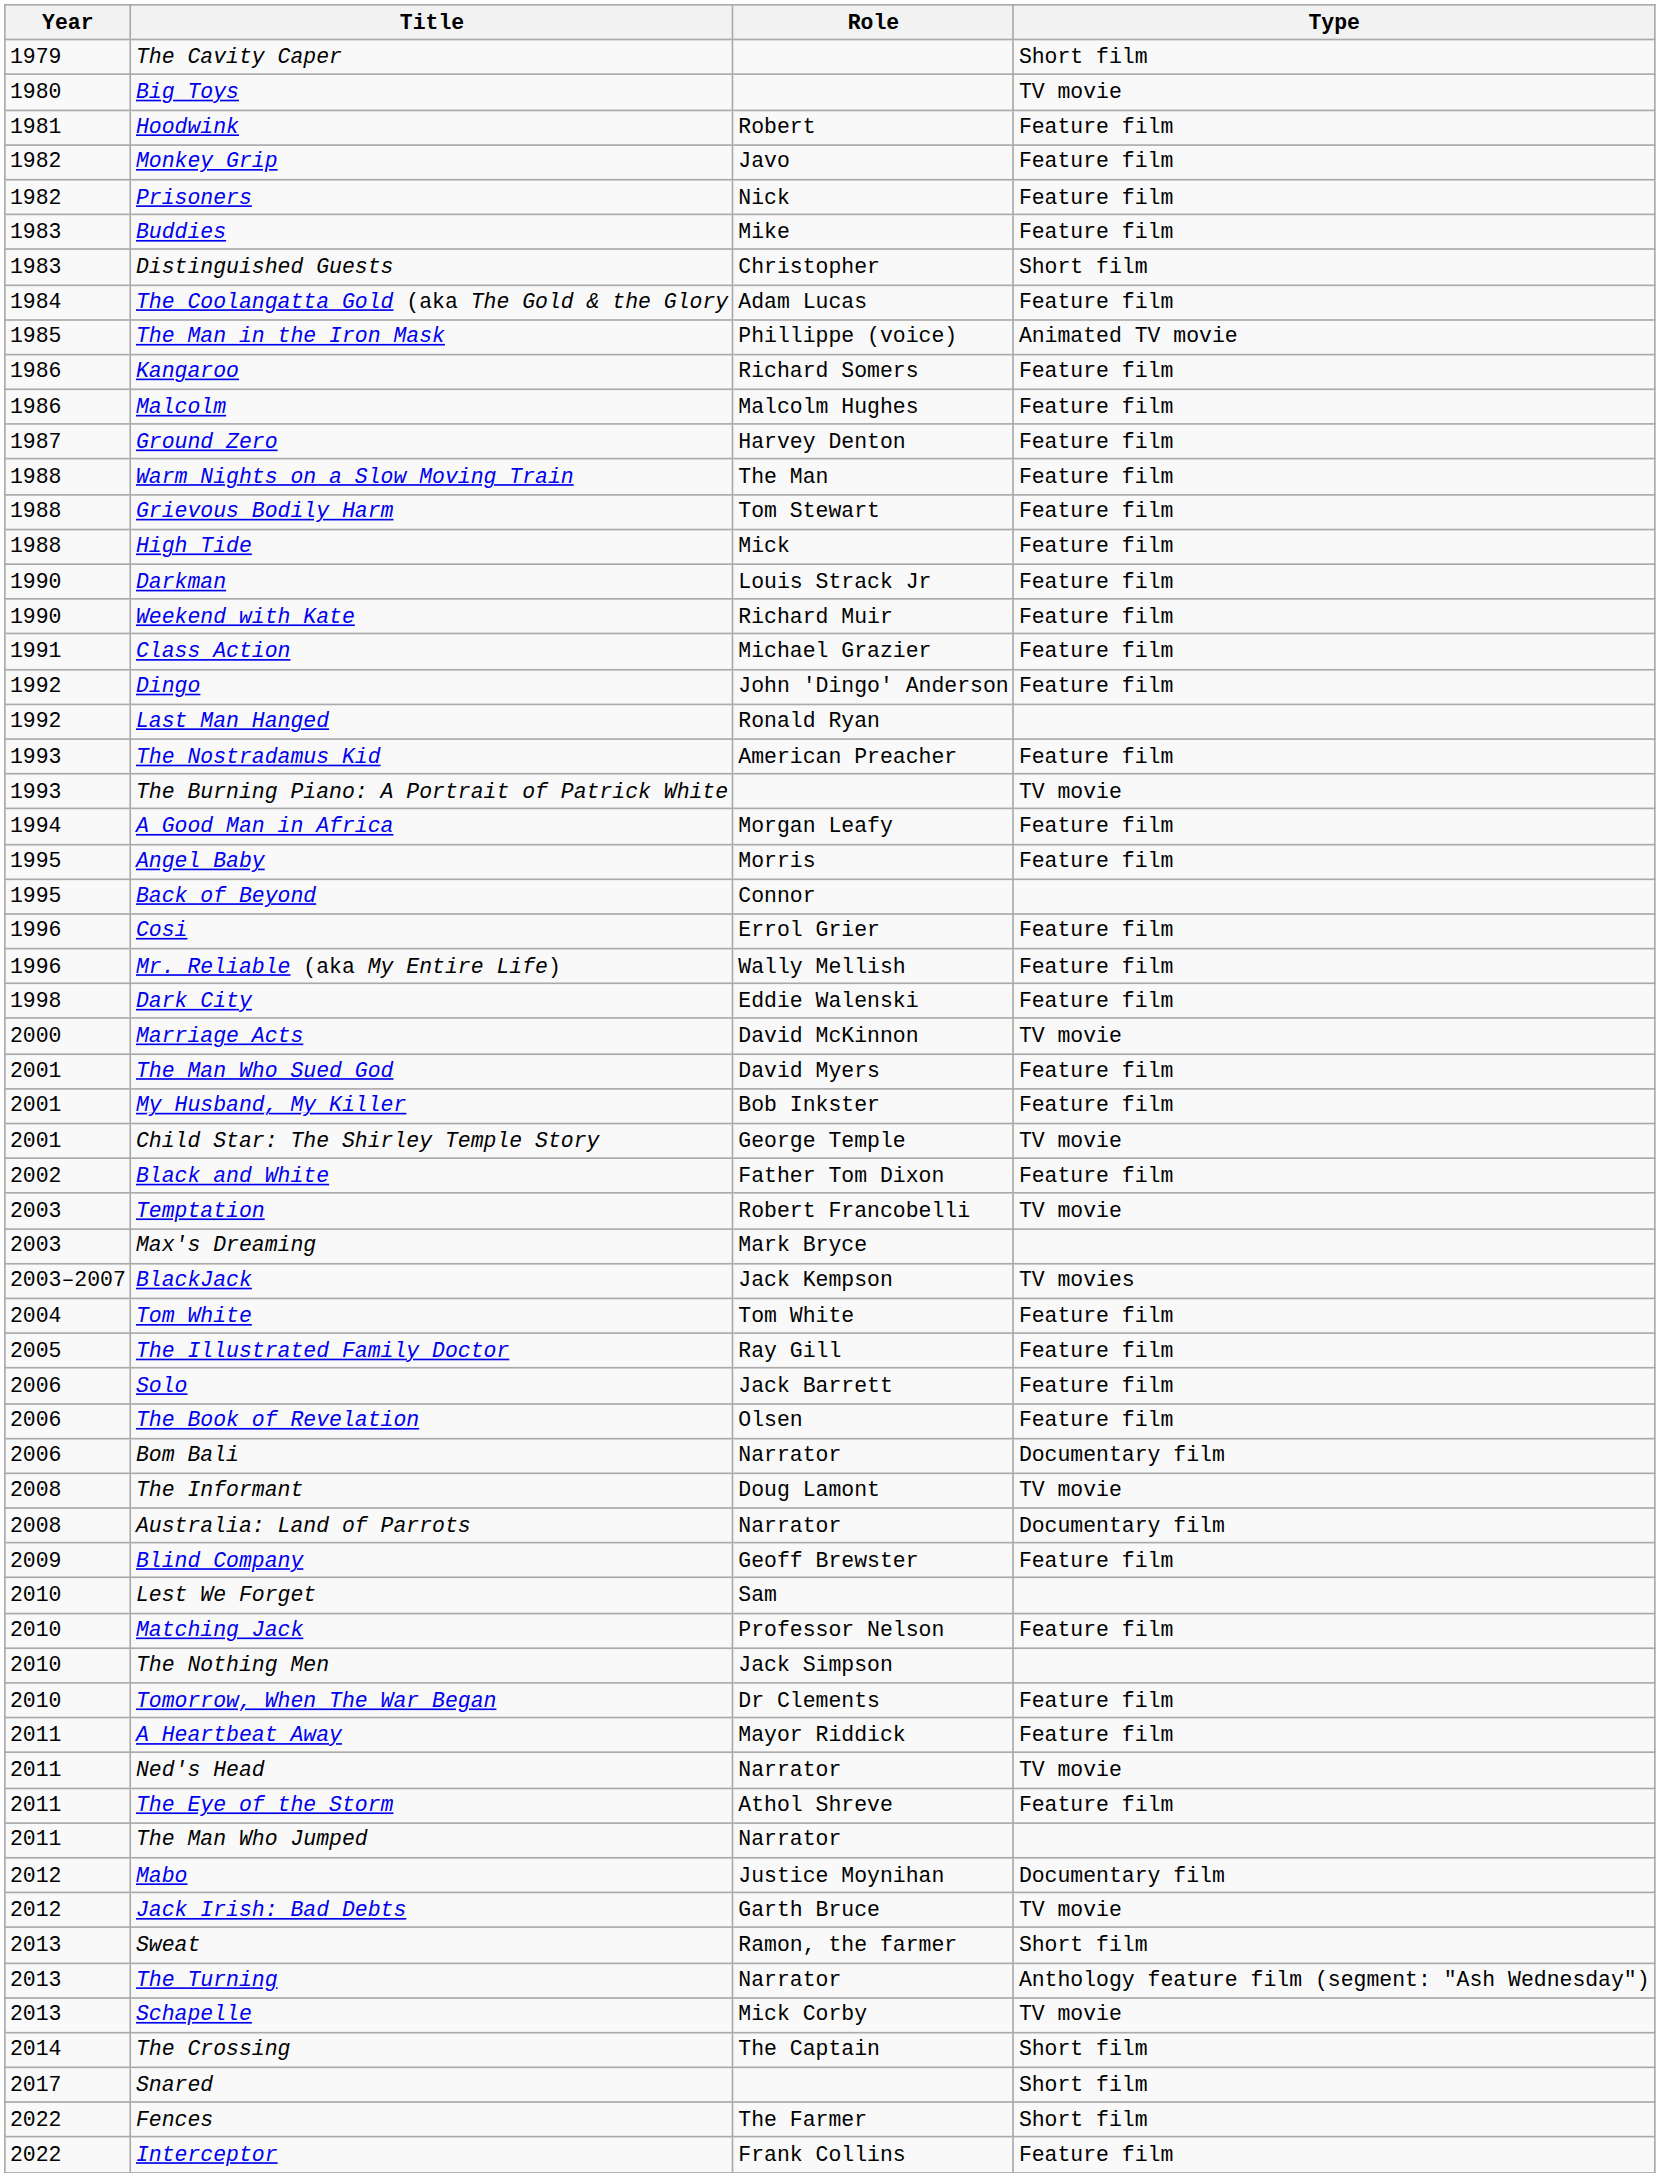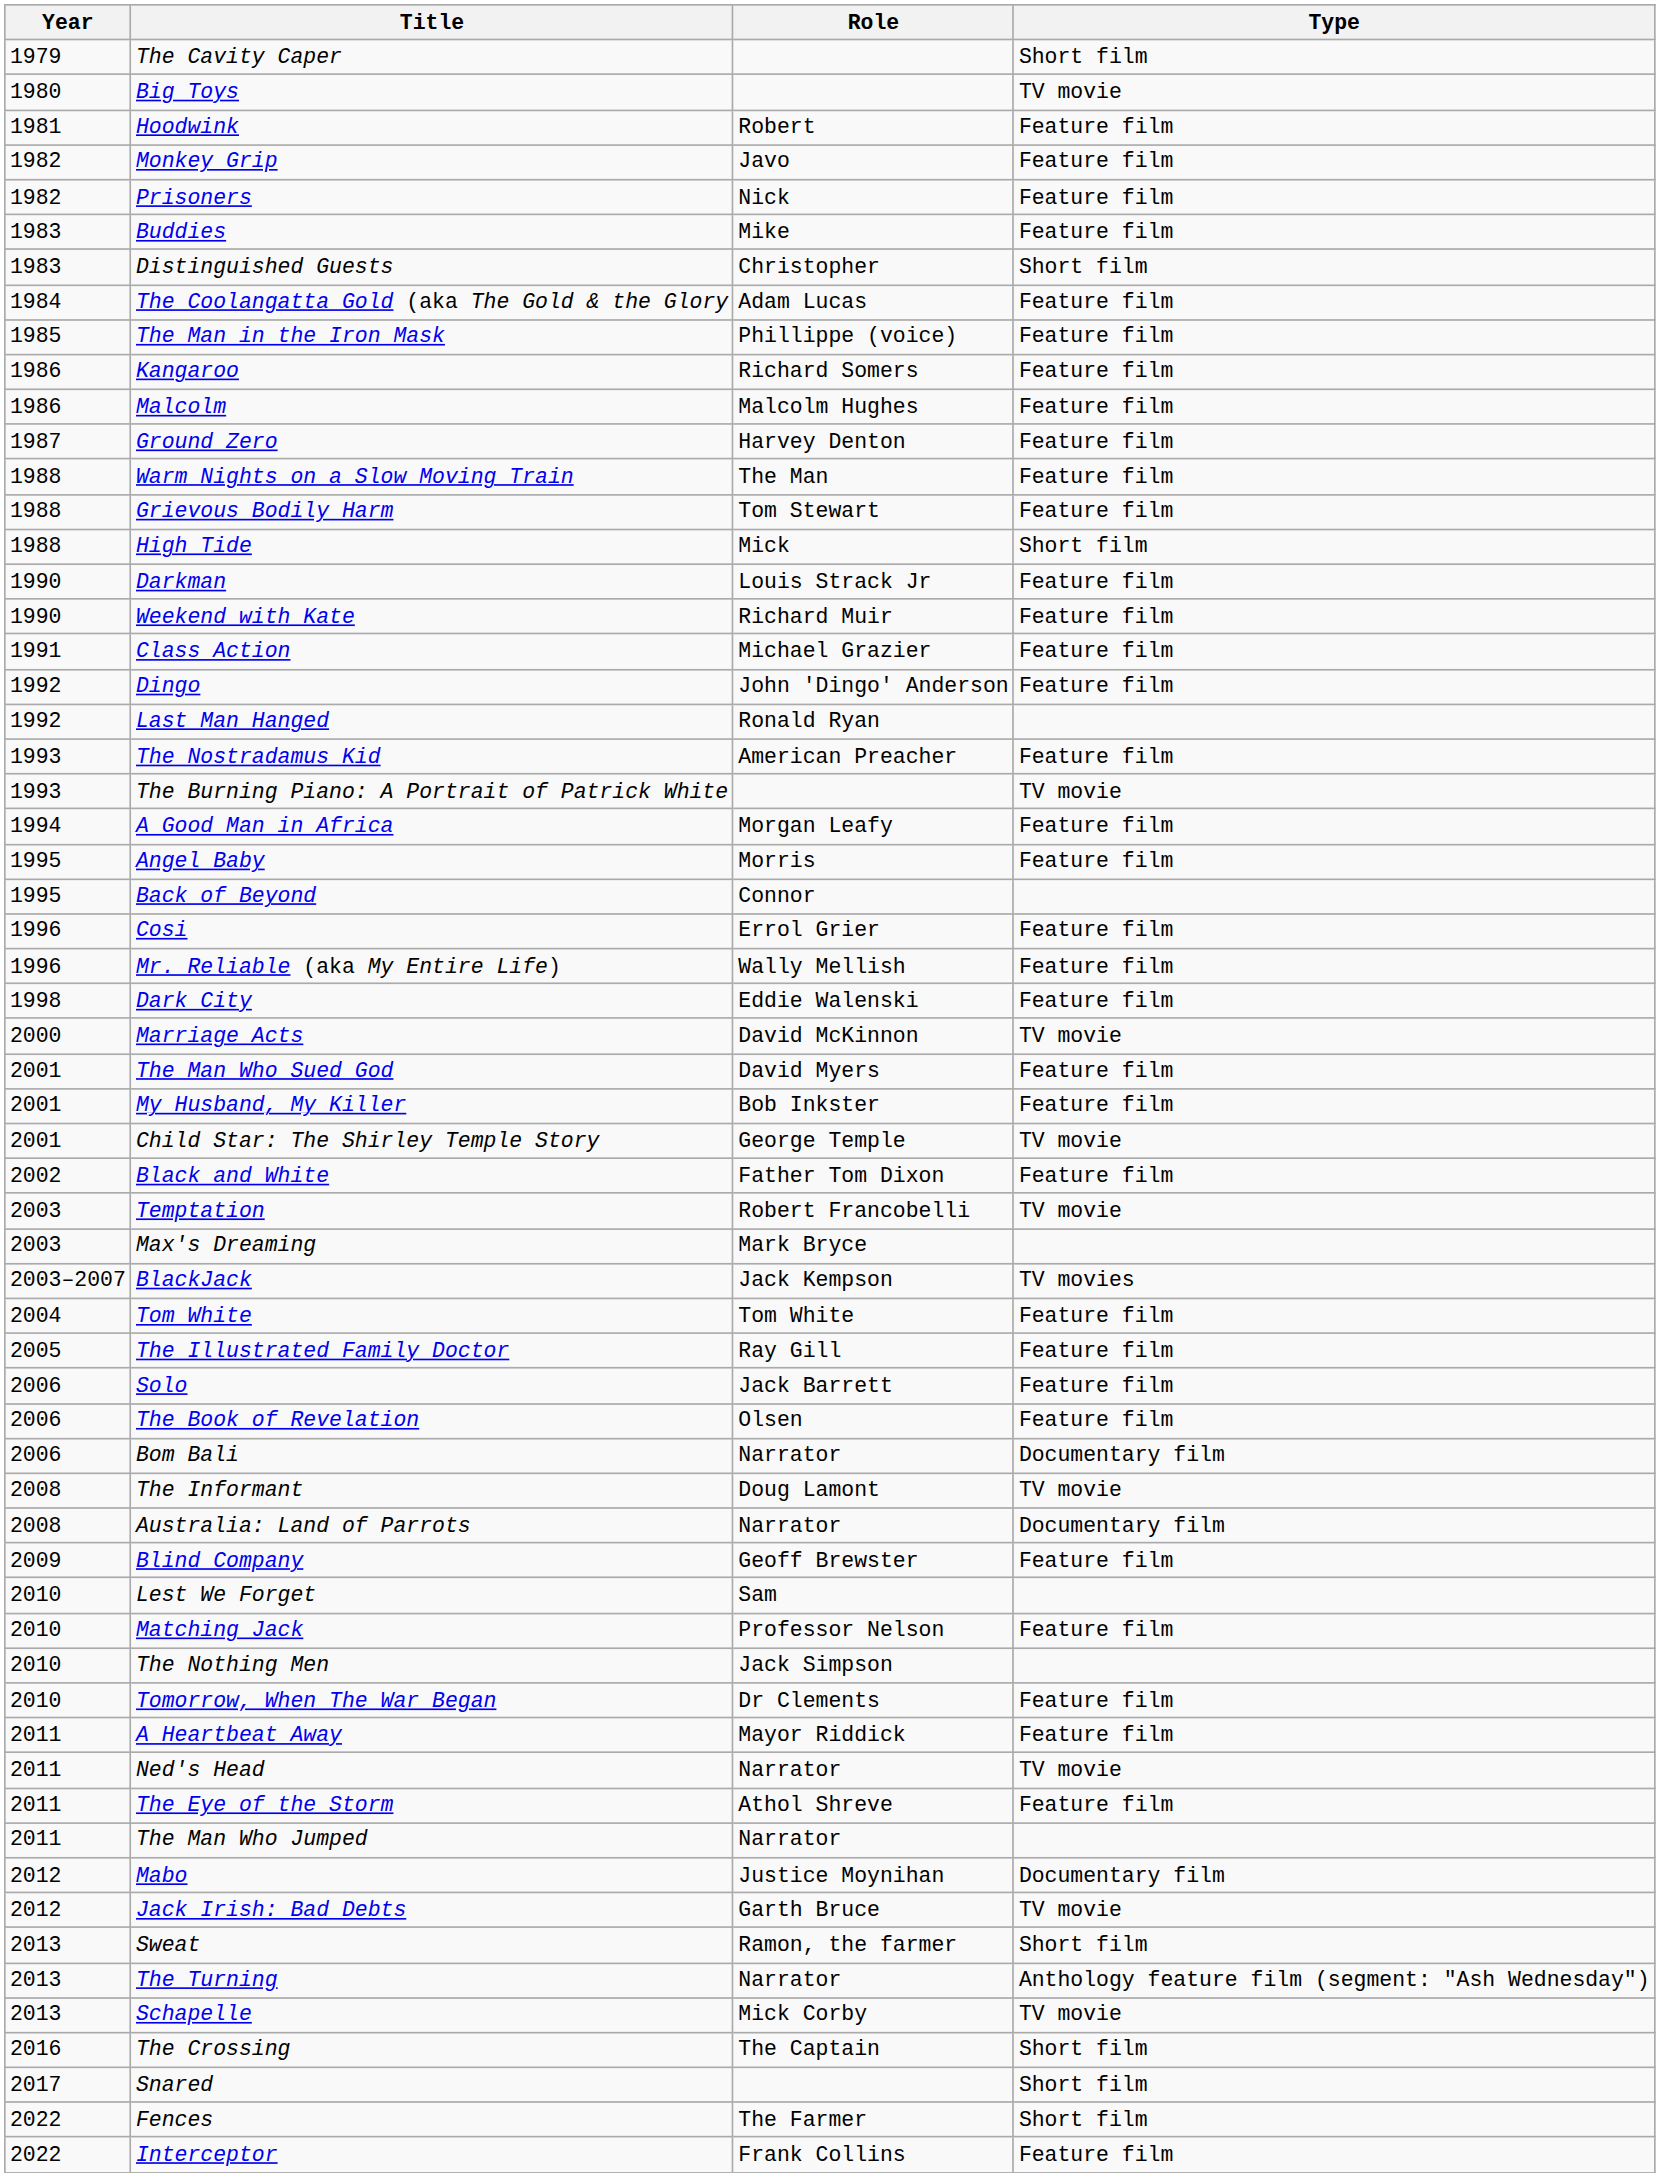 <table class=wikitable>
 <tr>
 <th>Year</th>
 <th>Title</th>
 <th>Role</th>
 <th>Type</th>
 </tr>
 <tr>
 <td>1979</td>
 <td><em>The Cavity Caper</em></td>
 <td></td>
 <td>Short film</td>
 </tr>
 <tr>
 <td>1980</td>
 <td><em><a href='#'>Big Toys</a></em></td>
 <td></td>
 <td>TV movie</td>
 </tr>
 <tr>
 <td>1981</td>
 <td><em><a href='#'>Hoodwink</a></em></td>
 <td>Robert</td>
 <td>Feature film</td>
 </tr>
 <tr>
 <td>1982</td>
 <td><em><a href='#'>Monkey Grip</a></em></td>
 <td>Javo</td>
 <td>Feature film</td>
 </tr>
 <tr>
 <td>1982</td>
 <td><em><a href='#'>Prisoners</a></em></td>
 <td>Nick</td>
 <td>Feature film</td>
 </tr>
 <tr>
 <td>1983</td>
 <td><em><a href='#'>Buddies</a></em></td>
 <td>Mike</td>
 <td>Feature film</td>
 </tr>
 <tr>
 <td>1983</td>
 <td><em>Distinguished Guests</em></td>
 <td>Christopher</td>
 <td>Short film</td>
 </tr>
 <tr>
 <td>1984</td>
 <td><em><a href='#'>The Coolangatta Gold</a></em> (aka <em>The Gold & the Glory</em></td>
 <td>Adam Lucas</td>
 <td>Feature film</td>
 </tr>
 <tr>
 <td>1985</td>
 <td><em><a href='#'>The Man in the Iron Mask</a></em></td>
 <td>Phillippe (voice)</td>
-<td>Animated TV movie</td>
+<td>Feature film</td>
 </tr>
 <tr>
 <td>1986</td>
 <td><em><a href='#'>Kangaroo</a></em></td>
 <td>Richard Somers</td>
 <td>Feature film</td>
 </tr>
 <tr>
 <td>1986</td>
 <td><em><a href='#'>Malcolm</a></em></td>
 <td>Malcolm Hughes</td>
 <td>Feature film</td>
 </tr>
 <tr>
 <td>1987</td>
 <td><em><a href='#'>Ground Zero</a></em></td>
 <td>Harvey Denton</td>
 <td>Feature film</td>
 </tr>
 <tr>
 <td>1988</td>
 <td><em><a href='#'>Warm Nights on a Slow Moving Train</a></em></td>
 <td>The Man</td>
 <td>Feature film</td>
 </tr>
 <tr>
 <td>1988</td>
 <td><em><a href='#'>Grievous Bodily Harm</a></em></td>
 <td>Tom Stewart</td>
 <td>Feature film</td>
 </tr>
 <tr>
 <td>1988</td>
 <td><em><a href='#'>High Tide</a></em></td>
 <td>Mick</td>
-<td>Feature film</td>
+<td>Short film</td>
 </tr>
 <tr>
 <td>1990</td>
 <td><em><a href='#'>Darkman</a></em></td>
 <td>Louis Strack Jr</td>
 <td>Feature film</td>
 </tr>
 <tr>
 <td>1990</td>
 <td><em><a href='#'>Weekend with Kate</a></em></td>
 <td>Richard Muir</td>
 <td>Feature film</td>
 </tr>
 <tr>
 <td>1991</td>
 <td><em><a href='#'>Class Action</a></em></td>
 <td>Michael Grazier</td>
 <td>Feature film</td>
 </tr>
 <tr>
 <td>1992</td>
 <td><em><a href='#'>Dingo</a></em></td>
 <td>John 'Dingo' Anderson</td>
 <td>Feature film</td>
 </tr>
 <tr>
 <td>1992</td>
 <td><em><a href='#'>Last Man Hanged</a></em></td>
 <td>Ronald Ryan</td>
 <td></td>
 </tr>
 <tr>
 <td>1993</td>
 <td><em><a href='#'>The Nostradamus Kid</a></em></td>
 <td>American Preacher</td>
 <td>Feature film</td>
 </tr>
 <tr>
 <td>1993</td>
 <td><em>The Burning Piano: A Portrait of Patrick White</em></td>
 <td></td>
 <td>TV movie</td>
 </tr>
 <tr>
 <td>1994</td>
 <td><em><a href='#'>A Good Man in Africa</a></em></td>
 <td>Morgan Leafy</td>
 <td>Feature film</td>
 </tr>
 <tr>
 <td>1995</td>
 <td><em><a href='#'>Angel Baby</a></em></td>
 <td>Morris</td>
 <td>Feature film</td>
 </tr>
 <tr>
 <td>1995</td>
 <td><em><a href='#'>Back of Beyond</a></em></td>
 <td>Connor</td>
 <td></td>
 </tr>
 <tr>
 <td>1996</td>
 <td><em><a href='#'>Cosi</a></em></td>
 <td>Errol Grier</td>
 <td>Feature film</td>
 </tr>
 <tr>
 <td>1996</td>
 <td><em><a href='#'>Mr. Reliable</a></em> (aka <em>My Entire Life</em>)</td>
 <td>Wally Mellish</td>
 <td>Feature film</td>
 </tr>
 <tr>
 <td>1998</td>
 <td><em><a href='#'>Dark City</a></em></td>
 <td>Eddie Walenski</td>
 <td>Feature film</td>
 </tr>
 <tr>
 <td>2000</td>
 <td><em><a href='#'>Marriage Acts</a></em></td>
 <td>David McKinnon</td>
 <td>TV movie</td>
 </tr>
 <tr>
 <td>2001</td>
 <td><em><a href='#'>The Man Who Sued God</a></em></td>
 <td>David Myers</td>
 <td>Feature film</td>
 </tr>
 <tr>
 <td>2001</td>
 <td><em><a href='#'>My Husband, My Killer</a></em></td>
 <td>Bob Inkster</td>
 <td>Feature film</td>
 </tr>
 <tr>
 <td>2001</td>
 <td><em>Child Star: The Shirley Temple Story</em></td>
 <td>George Temple</td>
 <td>TV movie</td>
 </tr>
 <tr>
 <td>2002</td>
 <td><em><a href='#'>Black and White</a></em></td>
 <td>Father Tom Dixon</td>
 <td>Feature film</td>
 </tr>
 <tr>
 <td>2003</td>
 <td><em><a href='#'>Temptation</a></em></td>
 <td>Robert Francobelli</td>
 <td>TV movie</td>
 </tr>
 <tr>
 <td>2003</td>
 <td><em>Max's Dreaming</em></td>
 <td>Mark Bryce</td>
 <td></td>
 </tr>
 <tr>
 <td>2003–2007</td>
 <td><em><a href='#'>BlackJack</a></em></td>
 <td>Jack Kempson</td>
 <td>TV movies</td>
 </tr>
 <tr>
 <td>2004</td>
 <td><em><a href='#'>Tom White</a></em></td>
 <td>Tom White</td>
 <td>Feature film</td>
 </tr>
 <tr>
 <td>2005</td>
 <td><em><a href='#'>The Illustrated Family Doctor</a></em></td>
 <td>Ray Gill</td>
 <td>Feature film</td>
 </tr>
 <tr>
 <td>2006</td>
 <td><em><a href='#'>Solo</a></em></td>
 <td>Jack Barrett</td>
 <td>Feature film</td>
 </tr>
 <tr>
 <td>2006</td>
 <td><em><a href='#'>The Book of Revelation</a></em></td>
 <td>Olsen</td>
 <td>Feature film</td>
 </tr>
 <tr>
 <td>2006</td>
 <td><em>Bom Bali</em></td>
 <td>Narrator</td>
 <td>Documentary film</td>
 </tr>
 <tr>
 <td>2008</td>
 <td><em>The Informant</em></td>
 <td>Doug Lamont</td>
 <td>TV movie</td>
 </tr>
 <tr>
 <td>2008</td>
 <td><em>Australia: Land of Parrots</em></td>
 <td>Narrator</td>
 <td>Documentary film</td>
 </tr>
 <tr>
 <td>2009</td>
 <td><em><a href='#'>Blind Company</a></em></td>
 <td>Geoff Brewster</td>
 <td>Feature film</td>
 </tr>
 <tr>
 <td>2010</td>
 <td><em>Lest We Forget</em></td>
 <td>Sam</td>
 <td></td>
 </tr>
 <tr>
 <td>2010</td>
 <td><em><a href='#'>Matching Jack</a></em></td>
 <td>Professor Nelson</td>
 <td>Feature film</td>
 </tr>
 <tr>
 <td>2010</td>
 <td><em>The Nothing Men</em></td>
 <td>Jack Simpson</td>
 <td></td>
 </tr>
 <tr>
 <td>2010</td>
 <td><em><a href='#'>Tomorrow, When The War Began</a></em></td>
 <td>Dr Clements</td>
 <td>Feature film</td>
 </tr>
 <tr>
 <td>2011</td>
 <td><em><a href='#'>A Heartbeat Away</a></em></td>
 <td>Mayor Riddick</td>
 <td>Feature film</td>
 </tr>
 <tr>
 <td>2011</td>
 <td><em>Ned's Head</em></td>
 <td>Narrator</td>
 <td>TV movie</td>
 </tr>
 <tr>
 <td>2011</td>
 <td><em><a href='#'>The Eye of the Storm</a></em></td>
 <td>Athol Shreve</td>
 <td>Feature film</td>
 </tr>
 <tr>
 <td>2011</td>
 <td><em>The Man Who Jumped</em></td>
 <td>Narrator</td>
 <td></td>
 </tr>
 <tr>
 <td>2012</td>
 <td><em><a href='#'>Mabo</a></em></td>
 <td>Justice Moynihan</td>
 <td>Documentary film</td>
 </tr>
 <tr>
 <td>2012</td>
 <td><em><a href='#'>Jack Irish: Bad Debts</a></em></td>
 <td>Garth Bruce</td>
 <td>TV movie</td>
 </tr>
 <tr>
 <td>2013</td>
 <td><em>Sweat</em></td>
 <td>Ramon, the farmer</td>
 <td>Short film</td>
 </tr>
 <tr>
 <td>2013</td>
 <td><em><a href='#'>The Turning</a></em></td>
 <td>Narrator</td>
 <td>Anthology feature film (segment: "Ash Wednesday")</td>
 </tr>
 <tr>
 <td>2013</td>
 <td><em><a href='#'>Schapelle</a></em></td>
 <td>Mick Corby</td>
 <td>TV movie</td>
 </tr>
 <tr>
-<td>2014</td>
+<td>2016</td>
 <td><em>The Crossing</em></td>
 <td>The Captain</td>
 <td>Short film</td>
 </tr>
 <tr>
 <td>2017</td>
 <td><em>Snared</em></td>
 <td></td>
 <td>Short film</td>
 </tr>
 <tr>
 <td>2022</td>
 <td><em>Fences</em></td>
 <td>The Farmer</td>
 <td>Short film</td>
 </tr>
 <tr>
 <td>2022</td>
 <td><em><a href='#'>Interceptor</a></em></td>
 <td>Frank Collins</td>
 <td>Feature film</td>
 </tr>
 </table>
